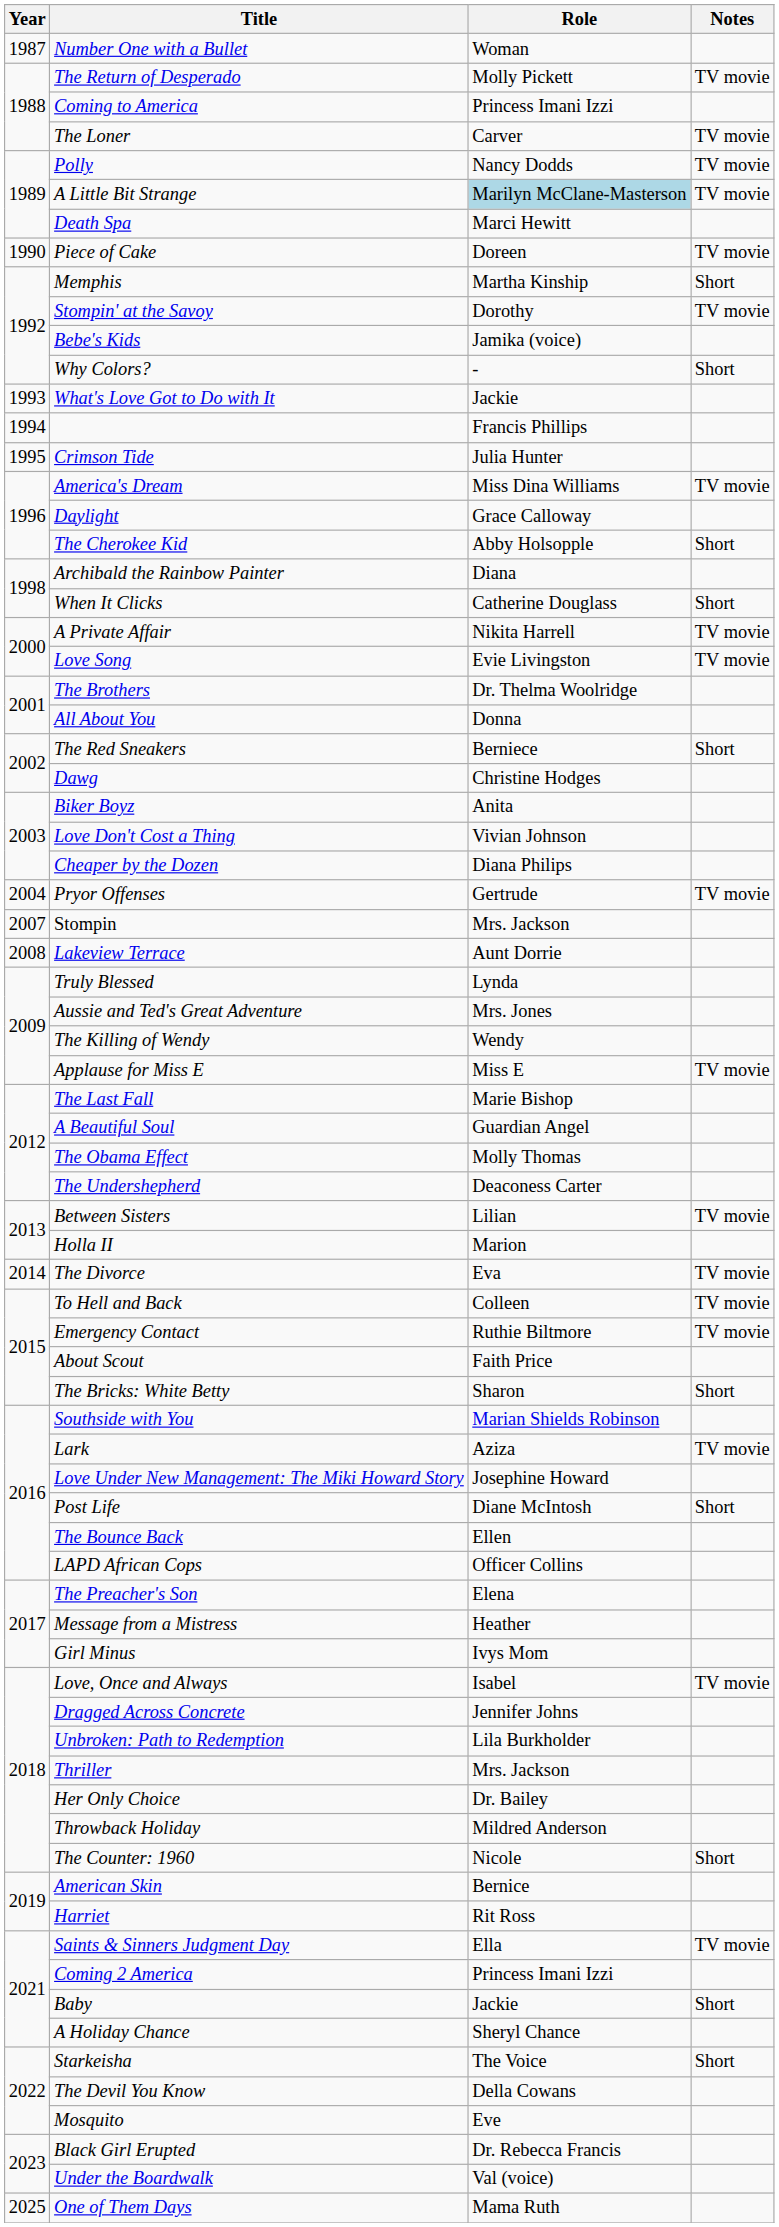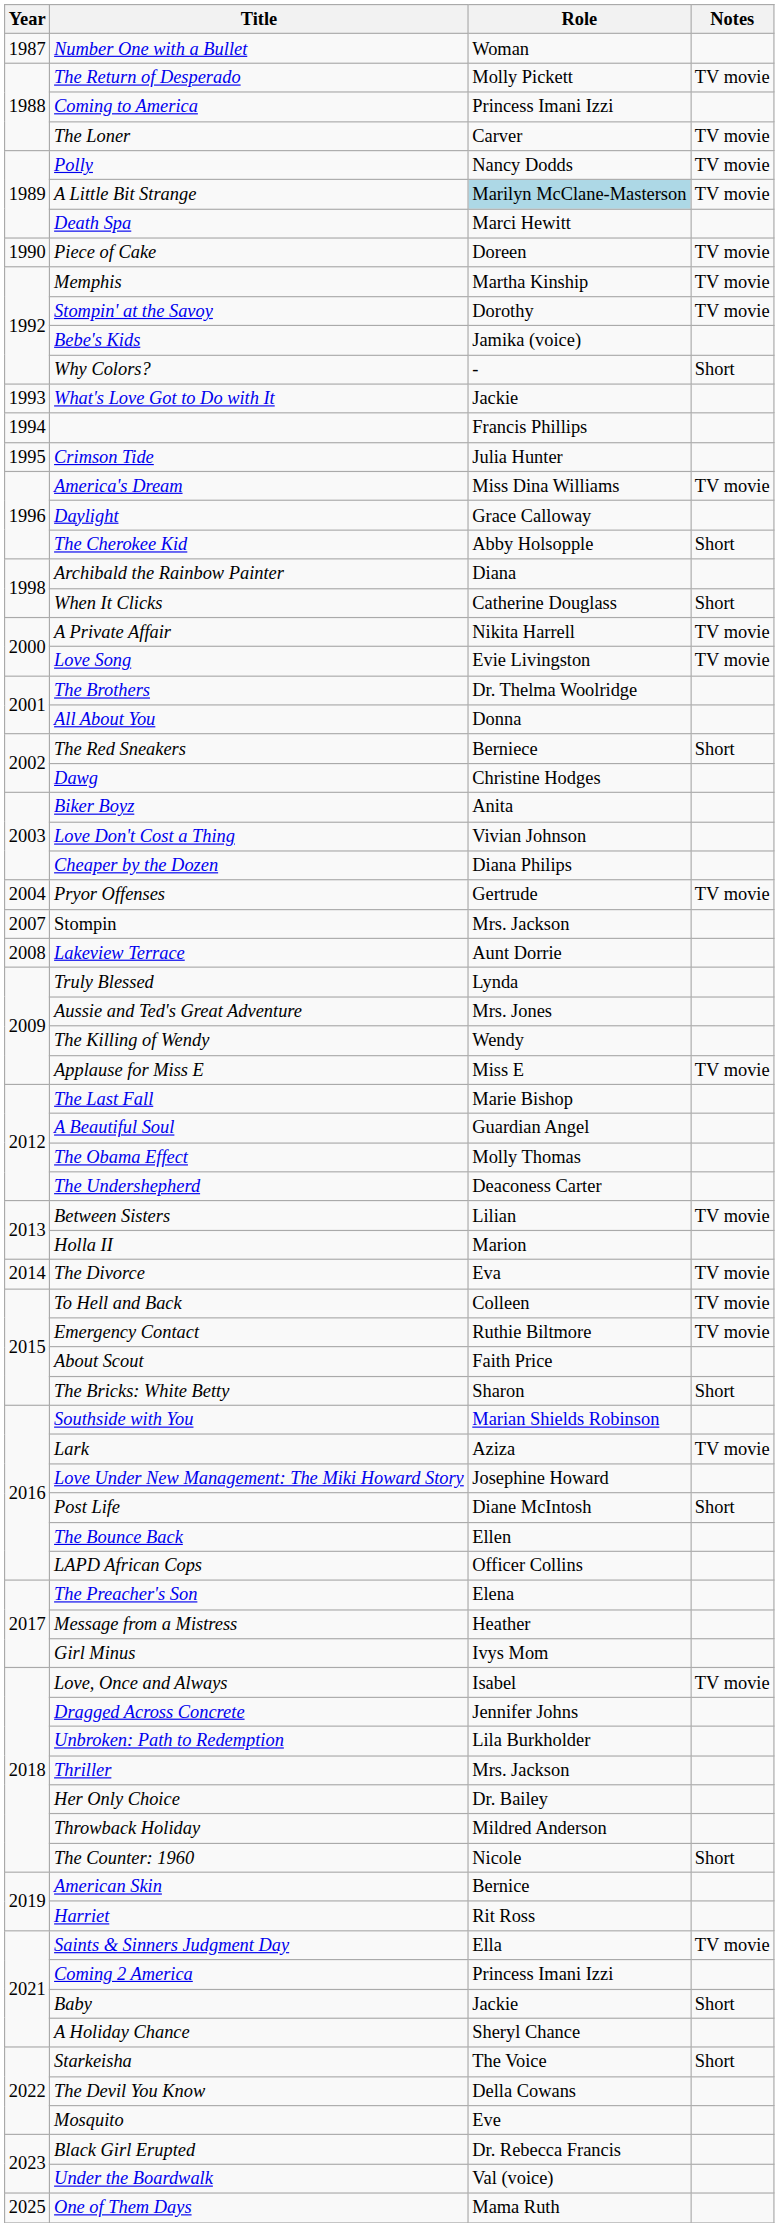 <table class="wikitable sortable">
 <tr>
 <th>Year</th>
 <th>Title</th>
 <th>Role</th>
 <th>Notes</th>
 </tr>
 <tr>
 <td>1987</td>
 <td><em><a href='#'>Number One with a Bullet</a></em></td>
 <td>Woman</td>
 <td></td>
 </tr>
 <tr>
 <td rowspan="3">1988</td>
 <td><em><a href='#'>The Return of Desperado</a></em></td>
 <td>Molly Pickett</td>
 <td>TV movie</td>
 </tr>
 <tr>
 <td><em><a href='#'>Coming to America</a></em></td>
 <td>Princess Imani Izzi</td>
 <td></td>
 </tr>
 <tr>
 <td><em>The Loner</em></td>
 <td>Carver</td>
 <td>TV movie</td>
 </tr>
 <tr>
 <td rowspan="3">1989</td>
 <td><em><a href='#'>Polly</a></em></td>
 <td>Nancy Dodds</td>
 <td>TV movie</td>
 </tr>
 <tr>
 <td><em>A Little Bit Strange</em></td>
 <td style="background: lightblue;">Marilyn McClane-Masterson</td>
 <td>TV movie</td>
 </tr>
 <tr>
 <td><em><a href='#'>Death Spa</a></em></td>
 <td>Marci Hewitt</td>
 <td></td>
 </tr>
 <tr>
 <td>1990</td>
 <td><em>Piece of Cake</em></td>
 <td>Doreen</td>
 <td>TV movie</td>
 </tr>
 <tr>
 <td rowspan="4">1992</td>
 <td><em>Memphis</em></td>
 <td>Martha Kinship</td>
-<td>Short</td>
+<td>TV movie</td>
 </tr>
 <tr>
 <td><em><a href='#'>Stompin' at the Savoy</a></em></td>
 <td>Dorothy</td>
 <td>TV movie</td>
 </tr>
 <tr>
 <td><em><a href='#'>Bebe's Kids</a></em></td>
 <td>Jamika (voice)</td>
 <td></td>
 </tr>
 <tr>
 <td><em>Why Colors?</em></td>
 <td>-</td>
 <td>Short</td>
 </tr>
 <tr>
 <td>1993</td>
 <td><em><a href='#'>What's Love Got to Do with It</a></em></td>
 <td>Jackie</td>
 <td></td>
 </tr>
 <tr>
 <td>1994</td>
 <td><em></em></td>
 <td>Francis Phillips</td>
 <td></td>
 </tr>
 <tr>
 <td>1995</td>
 <td><em><a href='#'>Crimson Tide</a></em></td>
 <td>Julia Hunter</td>
 <td></td>
 </tr>
 <tr>
 <td rowspan="3">1996</td>
 <td><em><a href='#'>America's Dream</a></em></td>
 <td>Miss Dina Williams</td>
 <td>TV movie</td>
 </tr>
 <tr>
 <td><em><a href='#'>Daylight</a></em></td>
 <td>Grace Calloway</td>
 <td></td>
 </tr>
 <tr>
 <td><em><a href='#'>The Cherokee Kid</a></em></td>
 <td>Abby Holsopple</td>
 <td>Short</td>
 </tr>
 <tr>
 <td rowspan="2">1998</td>
 <td><em>Archibald the Rainbow Painter</em></td>
 <td>Diana</td>
 <td></td>
 </tr>
 <tr>
 <td><em>When It Clicks</em></td>
 <td>Catherine Douglass</td>
 <td>Short</td>
 </tr>
 <tr>
 <td rowspan="2">2000</td>
 <td><em>A Private Affair</em></td>
 <td>Nikita Harrell</td>
 <td>TV movie</td>
 </tr>
 <tr>
 <td><em><a href='#'>Love Song</a></em></td>
 <td>Evie Livingston</td>
 <td>TV movie</td>
 </tr>
 <tr>
 <td rowspan="2">2001</td>
 <td><em><a href='#'>The Brothers</a></em></td>
 <td>Dr. Thelma Woolridge</td>
 <td></td>
 </tr>
 <tr>
 <td><em><a href='#'>All About You</a></em></td>
 <td>Donna</td>
 <td></td>
 </tr>
 <tr>
 <td rowspan="2">2002</td>
 <td><em>The Red Sneakers</em></td>
 <td>Berniece</td>
 <td>Short</td>
 </tr>
 <tr>
 <td><em><a href='#'>Dawg</a></em></td>
 <td>Christine Hodges</td>
 <td></td>
 </tr>
 <tr>
 <td rowspan="3">2003</td>
 <td><em><a href='#'>Biker Boyz</a></em></td>
 <td>Anita</td>
 <td></td>
 </tr>
 <tr>
 <td><em><a href='#'>Love Don't Cost a Thing</a></em></td>
 <td>Vivian Johnson</td>
 <td></td>
 </tr>
 <tr>
 <td><em><a href='#'>Cheaper by the Dozen</a></em></td>
 <td>Diana Philips</td>
 <td></td>
 </tr>
 <tr>
 <td>2004</td>
 <td><em>Pryor Offenses<strong></td>
 <td>Gertrude</td>
 <td>TV movie</td>
 </tr>
 <tr>
 <td>2007</td>
 <td></em>Stompin</strong></td>
 <td>Mrs. Jackson</td>
 <td></td>
 </tr>
 <tr>
 <td>2008</td>
 <td><em><a href='#'>Lakeview Terrace</a></em></td>
 <td>Aunt Dorrie</td>
 <td></td>
 </tr>
 <tr>
 <td rowspan="4">2009</td>
 <td><em>Truly Blessed</em></td>
 <td>Lynda</td>
 <td></td>
 </tr>
 <tr>
 <td><em>Aussie and Ted's Great Adventure</em></td>
 <td>Mrs. Jones</td>
 <td></td>
 </tr>
 <tr>
 <td><em>The Killing of Wendy</em></td>
 <td>Wendy</td>
 <td></td>
 </tr>
 <tr>
 <td><em>Applause for Miss E</em></td>
 <td>Miss E</td>
 <td>TV movie</td>
 </tr>
 <tr>
 <td rowspan="4">2012</td>
 <td><em><a href='#'>The Last Fall</a></em></td>
 <td>Marie Bishop</td>
 <td></td>
 </tr>
 <tr>
 <td><em><a href='#'>A Beautiful Soul</a></em></td>
 <td>Guardian Angel</td>
 <td></td>
 </tr>
 <tr>
 <td><em><a href='#'>The Obama Effect</a></em></td>
 <td>Molly Thomas</td>
 <td></td>
 </tr>
 <tr>
 <td><em><a href='#'>The Undershepherd</a></em></td>
 <td>Deaconess Carter</td>
 <td></td>
 </tr>
 <tr>
 <td rowspan="2">2013</td>
 <td><em>Between Sisters</em></td>
 <td>Lilian</td>
 <td>TV movie</td>
 </tr>
 <tr>
 <td><em>Holla II</em></td>
 <td>Marion</td>
 <td></td>
 </tr>
 <tr>
 <td>2014</td>
 <td><em>The Divorce</em></td>
 <td>Eva</td>
 <td>TV movie</td>
 </tr>
 <tr>
 <td rowspan="4">2015</td>
 <td><em>To Hell and Back</em></td>
 <td>Colleen</td>
 <td>TV movie</td>
 </tr>
 <tr>
 <td><em>Emergency Contact</em></td>
 <td>Ruthie Biltmore</td>
 <td>TV movie</td>
 </tr>
 <tr>
 <td><em>About Scout</em></td>
 <td>Faith Price</td>
 <td></td>
 </tr>
 <tr>
 <td><em>The Bricks: White Betty</em></td>
 <td>Sharon</td>
 <td>Short</td>
 </tr>
 <tr>
 <td rowspan="6">2016</td>
 <td><em><a href='#'>Southside with You</a></em></td>
 <td><a href='#'>Marian Shields Robinson</a></td>
 <td></td>
 </tr>
 <tr>
 <td><em>Lark</em></td>
 <td>Aziza</td>
 <td>TV movie</td>
 </tr>
 <tr>
 <td><em><a href='#'>Love Under New Management: The Miki Howard Story</a></em></td>
 <td>Josephine Howard</td>
 <td></td>
 </tr>
 <tr>
 <td><em>Post Life</em></td>
 <td>Diane McIntosh</td>
 <td>Short</td>
 </tr>
 <tr>
 <td><em><a href='#'>The Bounce Back</a></em></td>
 <td>Ellen</td>
 <td></td>
 </tr>
 <tr>
 <td><em>LAPD African Cops</em></td>
 <td>Officer Collins</td>
 <td></td>
 </tr>
 <tr>
 <td rowspan="3">2017</td>
 <td><em><a href='#'>The Preacher's Son</a></em></td>
 <td>Elena</td>
 <td></td>
 </tr>
 <tr>
 <td><em>Message from a Mistress</em></td>
 <td>Heather</td>
 <td></td>
 </tr>
 <tr>
 <td><em>Girl Minus</em></td>
 <td>Ivys Mom</td>
 <td></td>
 </tr>
 <tr>
 <td rowspan="7">2018</td>
 <td><em>Love, Once and Always</em></td>
 <td>Isabel</td>
 <td>TV movie</td>
 </tr>
 <tr>
 <td><em><a href='#'>Dragged Across Concrete</a></em></td>
 <td>Jennifer Johns</td>
 <td></td>
 </tr>
 <tr>
 <td><em><a href='#'>Unbroken: Path to Redemption</a></em></td>
 <td>Lila Burkholder</td>
 <td></td>
 </tr>
 <tr>
 <td><em><a href='#'>Thriller</a></em></td>
 <td>Mrs. Jackson</td>
 <td></td>
 </tr>
 <tr>
 <td><em>Her Only Choice</em></td>
 <td>Dr. Bailey</td>
 <td></td>
 </tr>
 <tr>
 <td><em>Throwback Holiday</em></td>
 <td>Mildred Anderson</td>
 <td></td>
 </tr>
 <tr>
 <td><em>The Counter: 1960</em></td>
 <td>Nicole</td>
 <td>Short</td>
 </tr>
 <tr>
 <td rowspan="2">2019</td>
 <td><em><a href='#'>American Skin</a></em></td>
 <td>Bernice</td>
 <td></td>
 </tr>
 <tr>
 <td><em><a href='#'>Harriet</a></em></td>
 <td>Rit Ross</td>
 <td></td>
 </tr>
 <tr>
 <td rowspan="4">2021</td>
 <td><em><a href='#'>Saints & Sinners Judgment Day</a></em></td>
 <td>Ella</td>
 <td>TV movie</td>
 </tr>
 <tr>
 <td><em><a href='#'>Coming 2 America</a></em></td>
 <td>Princess Imani Izzi</td>
 <td></td>
 </tr>
 <tr>
 <td><em>Baby</em></td>
 <td>Jackie</td>
 <td>Short</td>
 </tr>
 <tr>
 <td><em>A Holiday Chance</em></td>
 <td>Sheryl Chance</td>
 <td></td>
 </tr>
 <tr>
 <td rowspan="3">2022</td>
 <td><em>Starkeisha</em></td>
 <td>The Voice</td>
 <td>Short</td>
 </tr>
 <tr>
 <td><em>The Devil You Know</em></td>
 <td>Della Cowans</td>
 <td></td>
 </tr>
 <tr>
 <td><em>Mosquito</em></td>
 <td>Eve</td>
 <td></td>
 </tr>
 <tr>
 <td rowspan="2">2023</td>
 <td><em>Black Girl Erupted</em></td>
 <td>Dr. Rebecca Francis</td>
 <td></td>
 </tr>
 <tr>
 <td><em><a href='#'>Under the Boardwalk</a></em></td>
 <td>Val (voice)</td>
 <td></td>
 </tr>
 <tr>
 <td>2025</td>
 <td><em><a href='#'>One of Them Days</a></em></td>
 <td>Mama Ruth</td>
 <td></td>
 </tr>
 </table>
